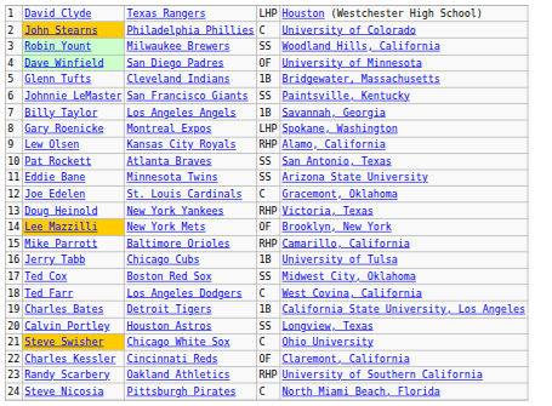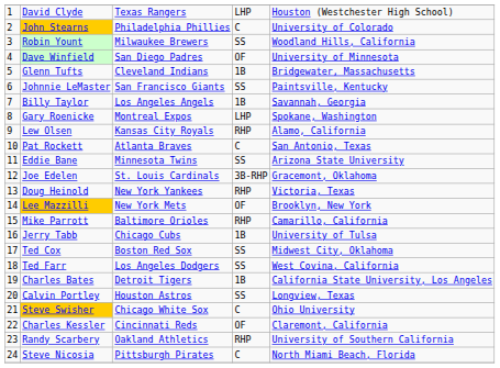 <table class="wikitable">
 <tr>
 </tr>
 <tr>
 <td>1</td>
 <td><a href='#'>David Clyde</a></td>
 <td><a href='#'>Texas Rangers</a></td>
 <td>LHP</td>
 <td><a href='#'>Houston</a> (Westchester High School)</td>
 </tr>
 <tr>
 <td>2</td>
 <td bgcolor="#FFCC00"><a href='#'>John Stearns</a></td>
 <td><a href='#'>Philadelphia Phillies</a></td>
 <td>C</td>
 <td><a href='#'>University of Colorado</a></td>
 </tr>
 <tr>
 <td>3</td>
 <td bgcolor="#CCFFCC"><a href='#'>Robin Yount</a></td>
 <td><a href='#'>Milwaukee Brewers</a></td>
 <td>SS</td>
 <td><a href='#'>Woodland Hills, California</a></td>
 </tr>
 <tr>
 <td>4</td>
 <td bgcolor="#CCFFCC"><a href='#'>Dave Winfield</a></td>
 <td><a href='#'>San Diego Padres</a></td>
 <td>OF</td>
 <td><a href='#'>University of Minnesota</a></td>
 </tr>
 <tr>
 <td>5</td>
 <td><a href='#'>Glenn Tufts</a></td>
 <td><a href='#'>Cleveland Indians</a></td>
 <td>1B</td>
 <td><a href='#'>Bridgewater, Massachusetts</a></td>
 </tr>
 <tr>
 <td>6</td>
 <td><a href='#'>Johnnie LeMaster</a></td>
 <td><a href='#'>San Francisco Giants</a></td>
 <td>SS</td>
 <td><a href='#'>Paintsville, Kentucky</a></td>
 </tr>
 <tr>
 <td>7</td>
 <td><a href='#'>Billy Taylor</a></td>
 <td><a href='#'>Los Angeles Angels</a></td>
 <td>1B</td>
 <td><a href='#'>Savannah, Georgia</a></td>
 </tr>
 <tr>
 <td>8</td>
 <td><a href='#'>Gary Roenicke</a></td>
 <td><a href='#'>Montreal Expos</a></td>
 <td>LHP</td>
 <td><a href='#'>Spokane, Washington</a></td>
 </tr>
 <tr>
 <td>9</td>
 <td><a href='#'>Lew Olsen</a></td>
 <td><a href='#'>Kansas City Royals</a></td>
 <td>RHP</td>
 <td><a href='#'>Alamo, California</a></td>
 </tr>
 <tr>
 <td>10</td>
 <td><a href='#'>Pat Rockett</a></td>
 <td><a href='#'>Atlanta Braves</a></td>
-<td>SS</td>
+<td>C</td>
 <td><a href='#'>San Antonio, Texas</a></td>
 </tr>
 <tr>
 <td>11</td>
 <td><a href='#'>Eddie Bane</a></td>
 <td><a href='#'>Minnesota Twins</a></td>
 <td>SS</td>
 <td><a href='#'>Arizona State University</a></td>
 </tr>
 <tr>
 <td>12</td>
 <td><a href='#'>Joe Edelen</a></td>
 <td><a href='#'>St. Louis Cardinals</a></td>
-<td>C</td>
+<td>3B-RHP</td>
 <td><a href='#'>Gracemont, Oklahoma</a></td>
 </tr>
 <tr>
 <td>13</td>
 <td><a href='#'>Doug Heinold</a></td>
 <td><a href='#'>New York Yankees</a></td>
 <td>RHP</td>
 <td><a href='#'>Victoria, Texas</a></td>
 </tr>
 <tr>
 <td>14</td>
 <td bgcolor="#FFCC00"><a href='#'>Lee Mazzilli</a></td>
 <td><a href='#'>New York Mets</a></td>
 <td>OF</td>
 <td><a href='#'>Brooklyn, New York</a></td>
 </tr>
 <tr>
 <td>15</td>
 <td><a href='#'>Mike Parrott</a></td>
 <td><a href='#'>Baltimore Orioles</a></td>
 <td>RHP</td>
 <td><a href='#'>Camarillo, California</a></td>
 </tr>
 <tr>
 <td>16</td>
 <td><a href='#'>Jerry Tabb</a></td>
 <td><a href='#'>Chicago Cubs</a></td>
 <td>1B</td>
 <td><a href='#'>University of Tulsa</a></td>
 </tr>
 <tr>
 <td>17</td>
 <td><a href='#'>Ted Cox</a></td>
 <td><a href='#'>Boston Red Sox</a></td>
 <td>SS</td>
 <td><a href='#'>Midwest City, Oklahoma</a></td>
 </tr>
 <tr>
 <td>18</td>
 <td><a href='#'>Ted Farr</a></td>
 <td><a href='#'>Los Angeles Dodgers</a></td>
-<td>C</td>
+<td>SS</td>
 <td><a href='#'>West Covina, California</a></td>
 </tr>
 <tr>
 <td>19</td>
 <td><a href='#'>Charles Bates</a></td>
 <td><a href='#'>Detroit Tigers</a></td>
 <td>1B</td>
 <td><a href='#'>California State University, Los Angeles</a></td>
 </tr>
 <tr>
 <td>20</td>
 <td><a href='#'>Calvin Portley</a></td>
 <td><a href='#'>Houston Astros</a></td>
 <td>SS</td>
 <td><a href='#'>Longview, Texas</a></td>
 </tr>
 <tr>
 <td>21</td>
 <td bgcolor="#FFCC00"><a href='#'>Steve Swisher</a></td>
 <td><a href='#'>Chicago White Sox</a></td>
 <td>C</td>
 <td><a href='#'>Ohio University</a></td>
 </tr>
 <tr>
 <td>22</td>
 <td><a href='#'>Charles Kessler</a></td>
 <td><a href='#'>Cincinnati Reds</a></td>
 <td>OF</td>
 <td><a href='#'>Claremont, California</a></td>
 </tr>
 <tr>
 <td>23</td>
 <td><a href='#'>Randy Scarbery</a></td>
 <td><a href='#'>Oakland Athletics</a></td>
 <td>RHP</td>
 <td><a href='#'>University of Southern California</a></td>
 </tr>
 <tr>
 <td>24</td>
 <td><a href='#'>Steve Nicosia</a></td>
 <td><a href='#'>Pittsburgh Pirates</a></td>
 <td>C</td>
 <td><a href='#'>North Miami Beach, Florida</a></td>
 </tr>
 <tr>
 </tr>
 </table>
